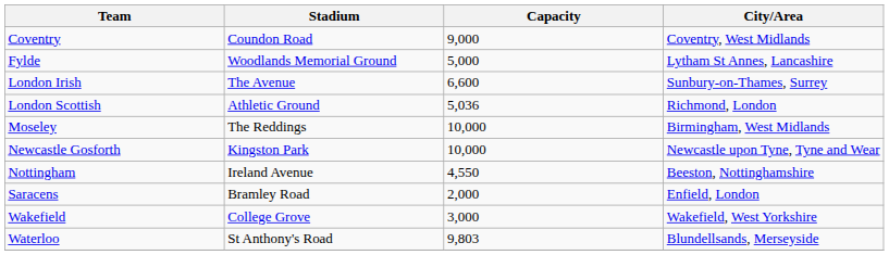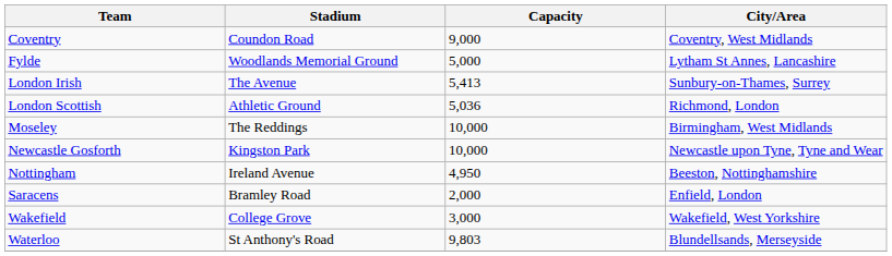 <table class="wikitable sortable">
 <tr>
 <th width=25%>Team</th>
 <th width=25%>Stadium</th>
 <th width=25%>Capacity</th>
 <th width=25%>City/Area</th>
 </tr>
 <tr>
 <td><a href='#'>Coventry</a></td>
 <td><a href='#'>Coundon Road</a></td>
 <td>9,000</td>
 <td><a href='#'>Coventry</a>, <a href='#'>West Midlands</a></td>
 </tr>
 <tr>
 <td><a href='#'>Fylde</a></td>
 <td><a href='#'>Woodlands Memorial Ground</a></td>
 <td>5,000</td>
 <td><a href='#'>Lytham St Annes</a>, <a href='#'>Lancashire</a></td>
 </tr>
 <tr>
 <td><a href='#'>London Irish</a></td>
 <td><a href='#'>The Avenue</a></td>
-<td>6,600</td>
+<td>5,413</td>
 <td><a href='#'>Sunbury-on-Thames</a>, <a href='#'>Surrey</a></td>
 </tr>
 <tr>
 <td><a href='#'>London Scottish</a></td>
 <td><a href='#'>Athletic Ground</a></td>
 <td>5,036</td>
 <td><a href='#'>Richmond</a>, <a href='#'>London</a></td>
 </tr>
 <tr>
 <td><a href='#'>Moseley</a></td>
 <td>The Reddings</td>
 <td>10,000</td>
 <td><a href='#'>Birmingham</a>, <a href='#'>West Midlands</a></td>
 </tr>
 <tr>
 <td><a href='#'>Newcastle Gosforth</a></td>
 <td><a href='#'>Kingston Park</a></td>
 <td>10,000</td>
 <td><a href='#'>Newcastle upon Tyne</a>, <a href='#'>Tyne and Wear</a></td>
 </tr>
 <tr>
 <td><a href='#'>Nottingham</a></td>
 <td>Ireland Avenue</td>
-<td>4,550</td>
+<td>4,950</td>
 <td><a href='#'>Beeston</a>, <a href='#'>Nottinghamshire</a></td>
 </tr>
 <tr>
 <td><a href='#'>Saracens</a></td>
 <td>Bramley Road</td>
 <td>2,000</td>
 <td><a href='#'>Enfield</a>, <a href='#'>London</a></td>
 </tr>
 <tr>
 <td><a href='#'>Wakefield</a></td>
 <td><a href='#'>College Grove</a></td>
 <td>3,000</td>
 <td><a href='#'>Wakefield</a>, <a href='#'>West Yorkshire</a></td>
 </tr>
 <tr>
 <td><a href='#'>Waterloo</a></td>
 <td>St Anthony's Road</td>
 <td>9,803</td>
 <td><a href='#'>Blundellsands</a>, <a href='#'>Merseyside</a></td>
 </tr>
 <tr>
 </tr>
 </table>
